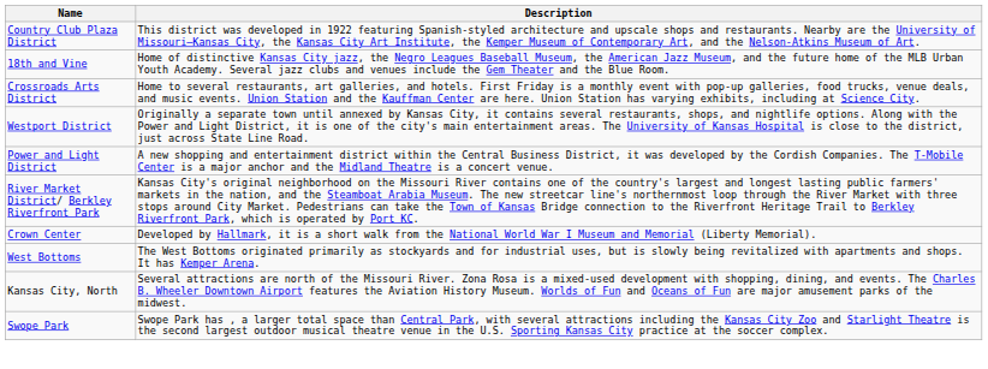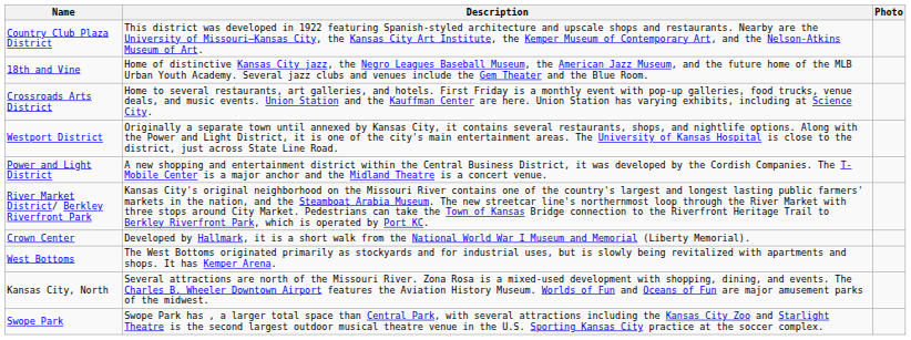 <table class="wikitable sortable">
 <tr>
 <th>Name</th>
 <th>Description</th>
+<th>Photo</th>
 </tr>
 <tr>
 <td><a href='#'>Country Club Plaza District</a></td>
 <td>This district was developed in 1922 featuring Spanish-styled architecture and upscale shops and restaurants. Nearby are the <a href='#'>University of Missouri–Kansas City</a>, the <a href='#'>Kansas City Art Institute</a>, the <a href='#'>Kemper Museum of Contemporary Art</a>, and the <a href='#'>Nelson-Atkins Museum of Art</a>.</td>
+<td></td>
 </tr>
 <tr>
 <td><a href='#'>18th and Vine</a></td>
 <td>Home of distinctive <a href='#'>Kansas City jazz</a>, the <a href='#'>Negro Leagues Baseball Museum</a>, the <a href='#'>American Jazz Museum</a>, and the future home of the MLB Urban Youth Academy. Several jazz clubs and venues include the <a href='#'>Gem Theater</a> and the Blue Room.</td>
+<td></td>
 </tr>
 <tr>
 <td><a href='#'>Crossroads Arts District</a></td>
 <td>Home to several restaurants, art galleries, and hotels. First Friday is a monthly event with pop-up galleries, food trucks, venue deals, and music events. <a href='#'>Union Station</a> and the <a href='#'>Kauffman Center</a> are here. Union Station has varying exhibits, including at <a href='#'>Science City</a>.</td>
+<td></td>
 </tr>
 <tr>
 <td><a href='#'>Westport District</a></td>
 <td>Originally a separate town until annexed by Kansas City, it contains several restaurants, shops, and nightlife options. Along with the Power and Light District, it is one of the city's main entertainment areas. The <a href='#'>University of Kansas Hospital</a> is close to the district, just across State Line Road.</td>
+<td></td>
 </tr>
 <tr>
 <td><a href='#'>Power and Light District</a></td>
 <td>A new shopping and entertainment district within the Central Business District, it was developed by the Cordish Companies. The <a href='#'>T-Mobile Center</a> is a major anchor and the <a href='#'>Midland Theatre</a> is a concert venue.</td>
+<td></td>
 </tr>
 <tr>
 <td><a href='#'>River Market District</a>/ <a href='#'>Berkley Riverfront Park</a></td>
 <td>Kansas City's original neighborhood on the Missouri River contains one of the country's largest and longest lasting public farmers' markets in the nation, and the <a href='#'>Steamboat Arabia Museum</a>. The new streetcar line's northernmost loop through the River Market with three stops around City Market. Pedestrians can take the <a href='#'>Town of Kansas</a> Bridge connection to the Riverfront Heritage Trail to <a href='#'>Berkley Riverfront Park</a>, which is operated by <a href='#'>Port KC</a>.</td>
+<td></td>
 </tr>
 <tr>
 <td><a href='#'>Crown Center</a></td>
 <td>Developed by <a href='#'>Hallmark</a>, it is a short walk from the <a href='#'>National World War I Museum and Memorial</a> (Liberty Memorial).</td>
+<td></td>
 </tr>
 <tr>
 <td><a href='#'>West Bottoms</a></td>
 <td>The West Bottoms originated primarily as stockyards and for industrial uses, but is slowly being revitalized with apartments and shops. It has <a href='#'>Kemper Arena</a>.</td>
+<td></td>
 </tr>
 <tr>
 <td>Kansas City, North</td>
 <td>Several attractions are north of the Missouri River. Zona Rosa is a mixed-used development with shopping, dining, and events. The <a href='#'>Charles B. Wheeler Downtown Airport</a> features the Aviation History Museum. <a href='#'>Worlds of Fun</a> and <a href='#'>Oceans of Fun</a> are major amusement parks of the midwest.</td>
+<td></td>
 </tr>
 <tr>
 <td><a href='#'>Swope Park</a></td>
 <td>Swope Park has , a larger total space than <a href='#'>Central Park</a>, with several attractions including the <a href='#'>Kansas City Zoo</a> and <a href='#'>Starlight Theatre</a> is the second largest outdoor musical theatre venue in the U.S. <a href='#'>Sporting Kansas City</a> practice at the soccer complex.</td>
+<td></td>
 </tr>
 </table>
